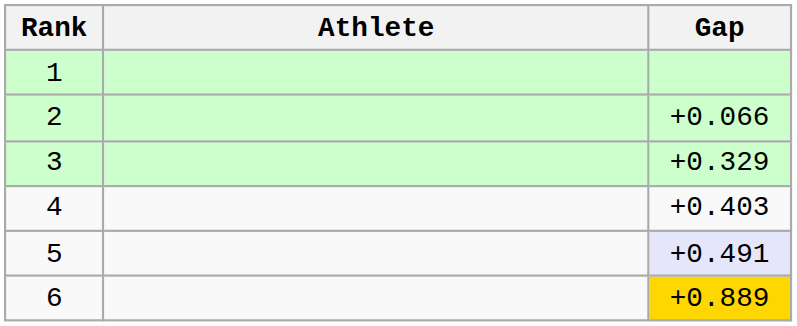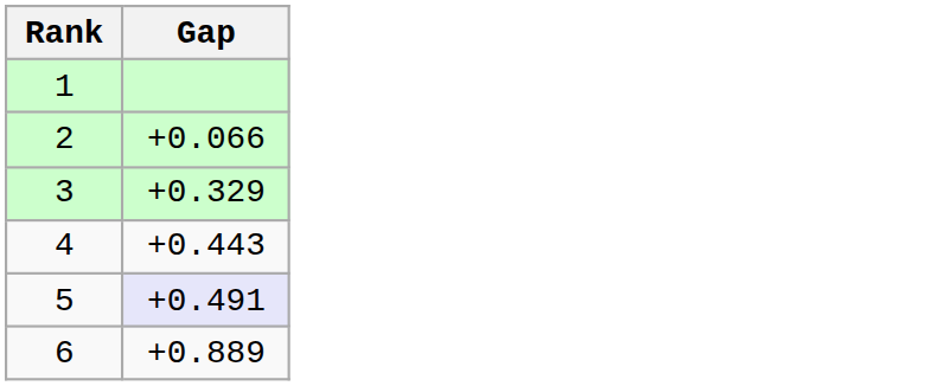 <table class=wikitable style="text-align:center">
 <tr>
 <th width=40>Rank</th>
-<th width=250>Athlete</th>
 <th width=60>Gap</th>
 </tr>
 <tr bgcolor="ccffcc">
 <td>1</td>
-<td align=left></td>
 <td></td>
 </tr>
 <tr bgcolor="ccffcc">
 <td>2</td>
-<td align=left></td>
 <td>+0.066</td>
 </tr>
 <tr bgcolor="ccffcc">
 <td>3</td>
-<td align=left></td>
 <td>+0.329</td>
 </tr>
 <tr>
 <td>4</td>
-<td align=left></td>
-<td>+0.403</td>
+<td>+0.443</td>
 </tr>
 <tr>
 <td>5</td>
-<td align=left></td>
 <td style="background: lavender;">+0.491</td>
 </tr>
 <tr>
 <td>6</td>
-<td align=left></td>
-<td style="background: gold;">+0.889</td>
+<td>+0.889</td>
 </tr>
 </table>
